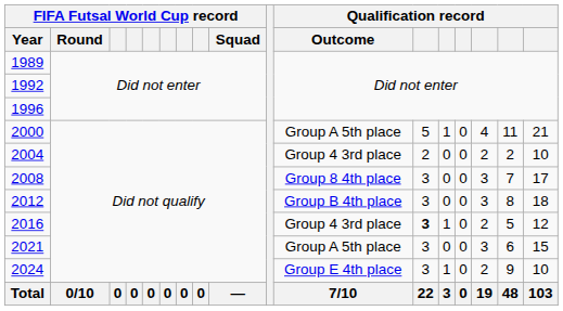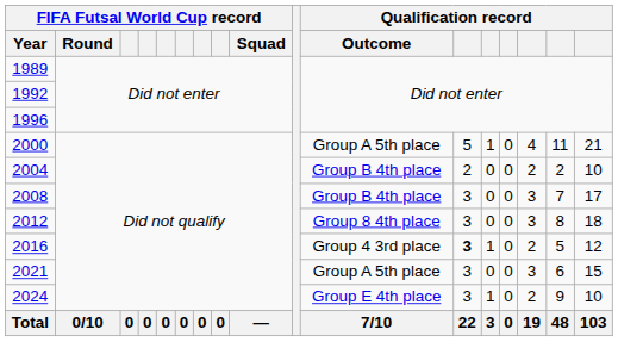 <table class="wikitable" style="text-align: center;">
 <tr>
 <th colspan=9><a href='#'>FIFA Futsal World Cup</a> record</th>
 <th width=1% rowspan=13></th>
 <th colspan=7>Qualification record</th>
 </tr>
 <tr>
 <th>Year</th>
 <th>Round</th>
 <th></th>
 <th></th>
 <th></th>
 <th></th>
 <th></th>
 <th></th>
 <th>Squad</th>
 <th>Outcome</th>
 <th></th>
 <th></th>
 <th></th>
 <th></th>
 <th></th>
 <th></th>
 </tr>
 <tr>
 <td> <a href='#'>1989</a></td>
 <td colspan=8 rowspan=3><em>Did not enter</em></td>
 <td colspan=7 rowspan=3><em>Did not enter</em></td>
 </tr>
 <tr>
 <td> <a href='#'>1992</a></td>
 </tr>
 <tr>
 <td> <a href='#'>1996</a></td>
 </tr>
 <tr>
 <td> <a href='#'>2000</a></td>
 <td colspan=8 rowspan=7><em>Did not qualify</em></td>
 <td>Group A 5th place</td>
 <td>5</td>
 <td>1</td>
 <td>0</td>
 <td>4</td>
 <td>11</td>
 <td>21</td>
 </tr>
 <tr>
 <td> <a href='#'>2004</a></td>
-<td>Group 4 3rd place</td>
+<td><a href='#'>Group B 4th place</a></td>
 <td>2</td>
 <td>0</td>
 <td>0</td>
 <td>2</td>
 <td>2</td>
 <td>10</td>
 </tr>
 <tr>
 <td> <a href='#'>2008</a></td>
-<td><a href='#'>Group 8 4th place</a></td>
+<td><a href='#'>Group B 4th place</a></td>
 <td>3</td>
 <td>0</td>
 <td>0</td>
 <td>3</td>
 <td>7</td>
 <td>17</td>
 </tr>
 <tr>
 <td> <a href='#'>2012</a></td>
-<td><a href='#'>Group B 4th place</a></td>
+<td><a href='#'>Group 8 4th place</a></td>
 <td>3</td>
 <td>0</td>
 <td>0</td>
 <td>3</td>
 <td>8</td>
 <td>18</td>
 </tr>
 <tr>
 <td> <a href='#'>2016</a></td>
 <td>Group 4 3rd place</td>
 <td><strong>3</strong></td>
 <td>1</td>
 <td>0</td>
 <td>2</td>
 <td>5</td>
 <td>12</td>
 </tr>
 <tr>
 <td> <a href='#'>2021</a></td>
 <td>Group A 5th place</td>
 <td>3</td>
 <td>0</td>
 <td>0</td>
 <td>3</td>
 <td>6</td>
 <td>15</td>
 </tr>
 <tr>
 <td> <a href='#'>2024</a></td>
 <td><a href='#'>Group E 4th place</a></td>
 <td>3</td>
 <td>1</td>
 <td>0</td>
 <td>2</td>
 <td>9</td>
 <td>10</td>
 </tr>
 <tr>
 <th><strong>Total</strong></th>
 <th>0/10</th>
 <th>0</th>
 <th>0</th>
 <th>0</th>
 <th>0</th>
 <th>0</th>
 <th>0</th>
 <th>—</th>
 <th>7/10</th>
 <th>22</th>
 <th>3</th>
 <th>0</th>
 <th>19</th>
 <th>48</th>
 <th>103</th>
 </tr>
 </table>
